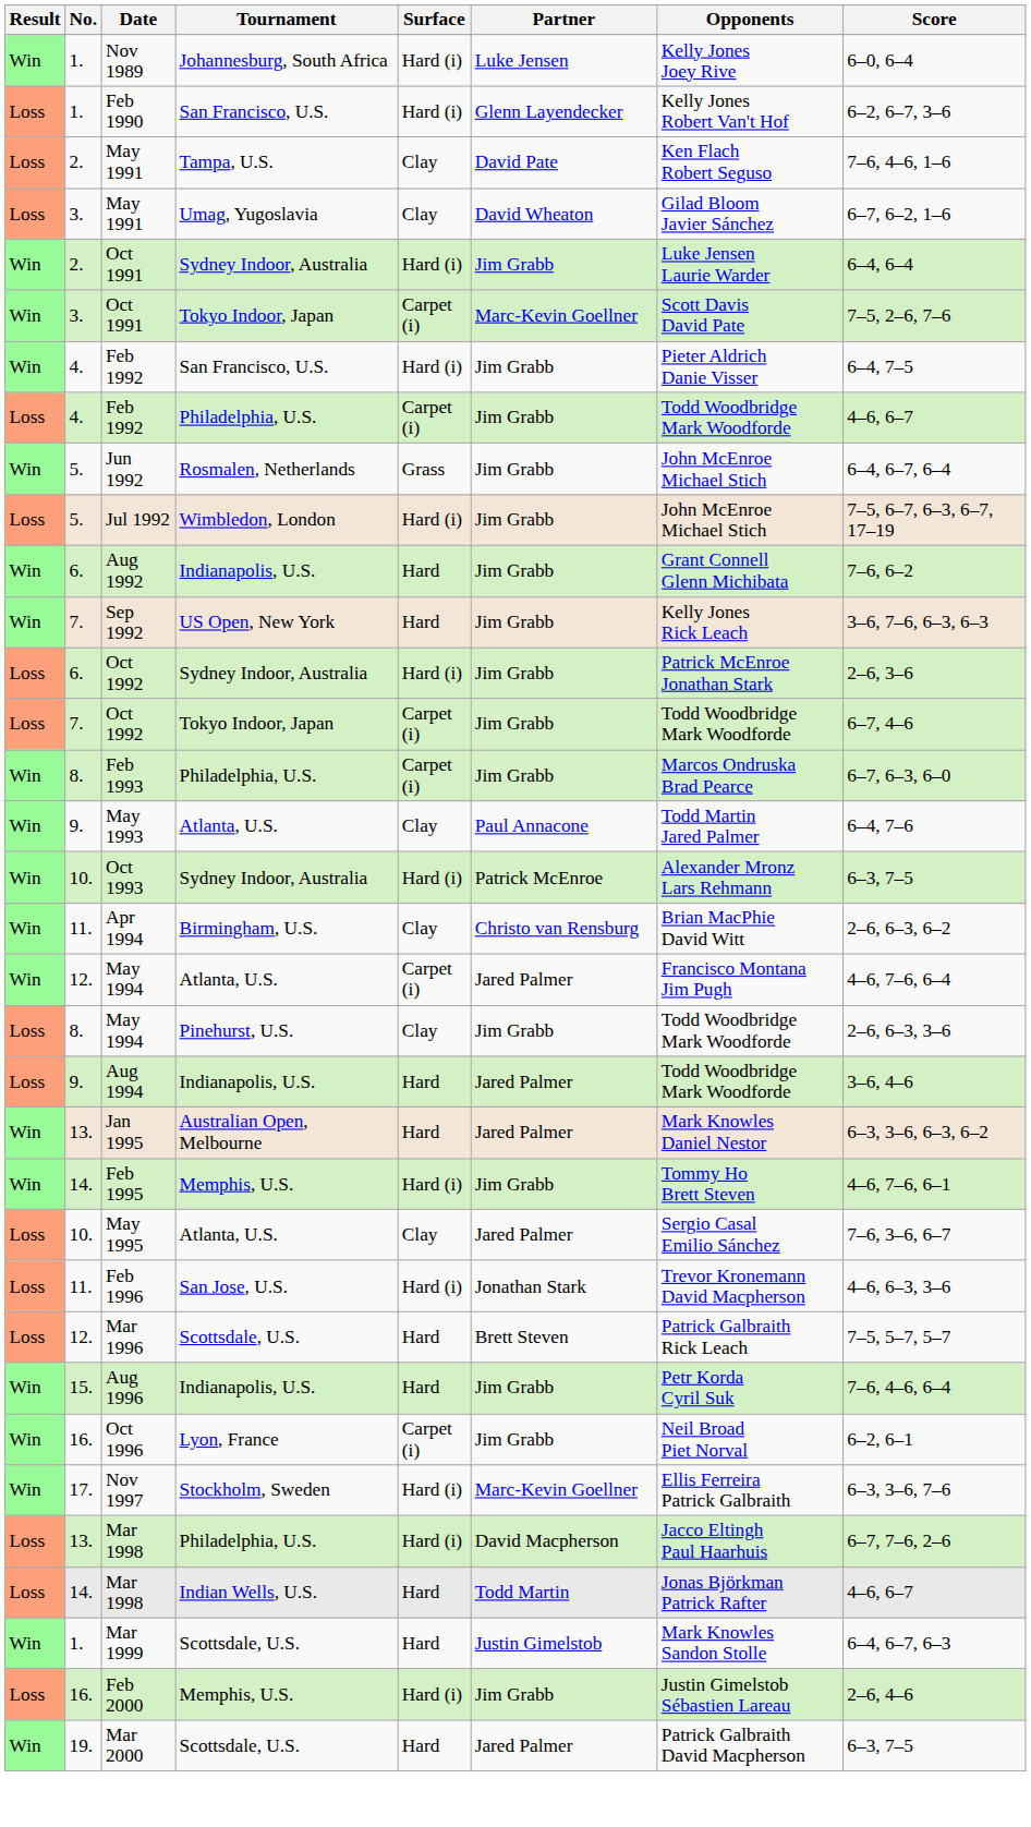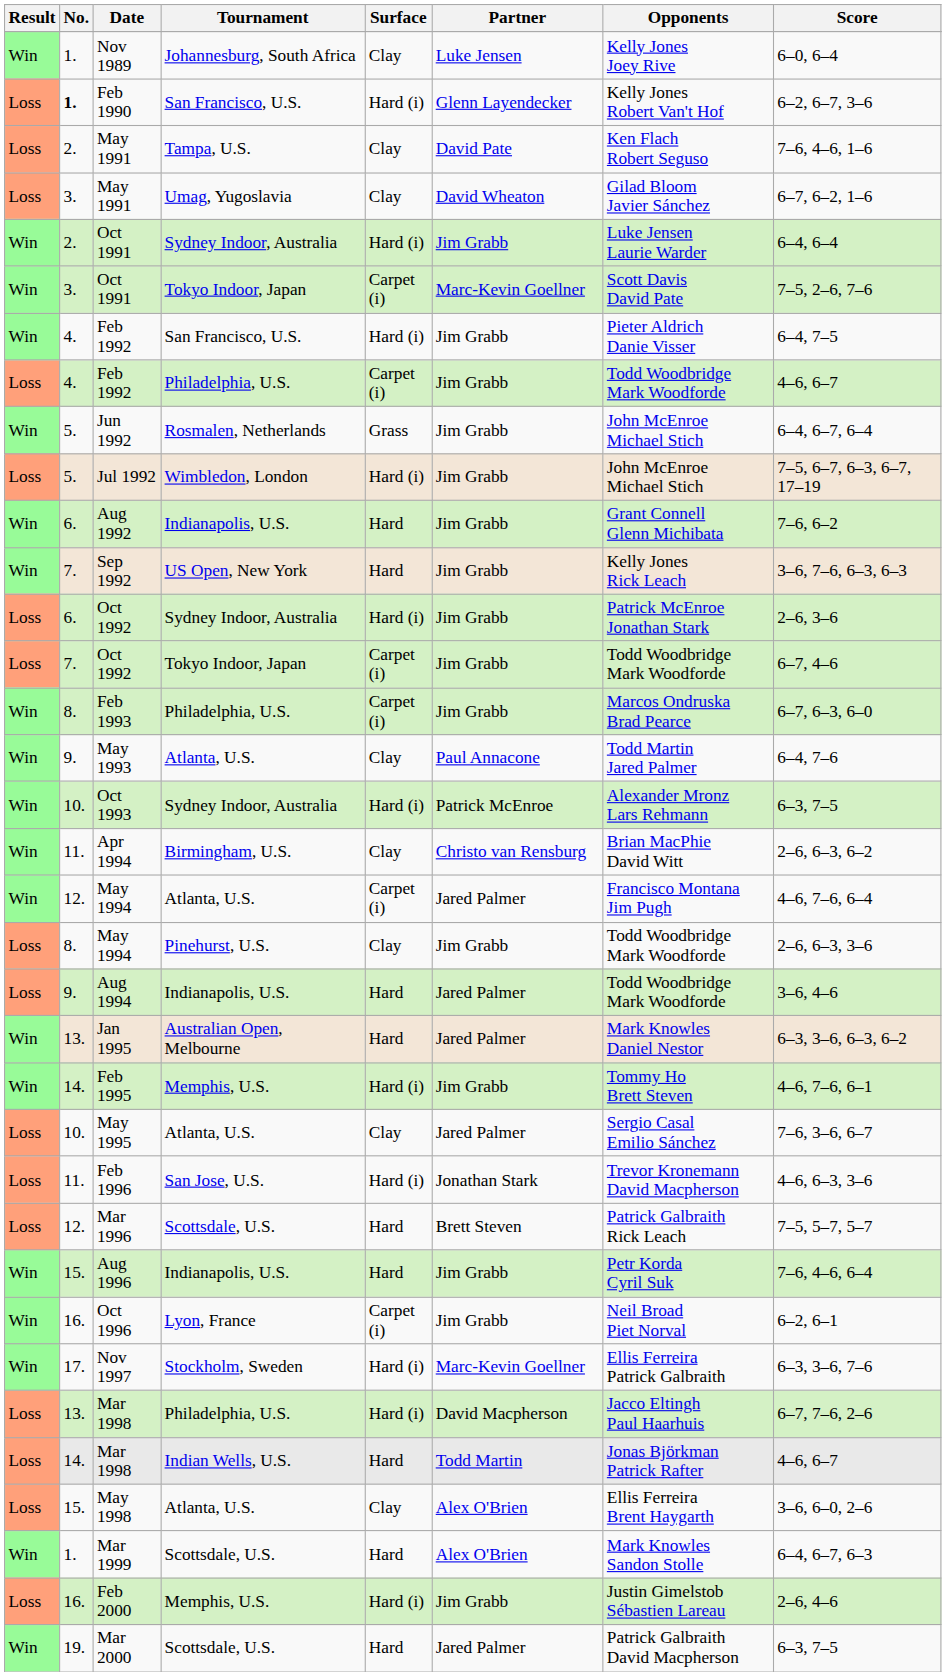 <table class="sortable wikitable">
 <tr>
 <th>Result</th>
 <th>No.</th>
 <th style="width:60px">Date</th>
 <th width=200>Tournament</th>
 <th style="width:55px">Surface</th>
 <th style="width:165px">Partner</th>
 <th style="width:165px">Opponents</th>
 <th style="width:170px" class="unsortable"><strong>Score</strong></th>
 </tr>
 <tr>
 </tr>
 <tr>
 <td style="background:#98fb98;">Win</td>
 <td>1.</td>
 <td>Nov 1989</td>
 <td><a href='#'>Johannesburg</a>, South Africa</td>
-<td>Hard (i)</td>
+<td>Clay</td>
 <td> <a href='#'>Luke Jensen</a></td>
 <td> <a href='#'>Kelly Jones</a> <br>  <a href='#'>Joey Rive</a></td>
 <td>6–0, 6–4</td>
 </tr>
 <tr>
 <td style="background:#ffa07a;">Loss</td>
-<td>1.</td>
+<td><strong>1.</strong></td>
 <td>Feb 1990</td>
 <td><a href='#'>San Francisco</a>, U.S.</td>
 <td>Hard (i)</td>
 <td> <a href='#'>Glenn Layendecker</a></td>
 <td> Kelly Jones <br>  <a href='#'>Robert Van't Hof</a></td>
 <td>6–2, 6–7, 3–6</td>
 </tr>
 <tr>
 <td style="background:#ffa07a;">Loss</td>
 <td>2.</td>
 <td>May 1991</td>
 <td><a href='#'>Tampa</a>, U.S.</td>
 <td>Clay</td>
 <td> <a href='#'>David Pate</a></td>
 <td> <a href='#'>Ken Flach</a> <br>  <a href='#'>Robert Seguso</a></td>
 <td>7–6, 4–6, 1–6</td>
 </tr>
 <tr>
 <td style="background:#ffa07a;">Loss</td>
 <td>3.</td>
 <td>May 1991</td>
 <td><a href='#'>Umag</a>, Yugoslavia</td>
 <td>Clay</td>
 <td> <a href='#'>David Wheaton</a></td>
 <td> <a href='#'>Gilad Bloom</a> <br>  <a href='#'>Javier Sánchez</a></td>
 <td>6–7, 6–2, 1–6</td>
 </tr>
 <tr bgcolor="#d4f1c5">
 <td style="background:#98fb98;">Win</td>
 <td>2.</td>
 <td>Oct 1991</td>
 <td><a href='#'>Sydney Indoor</a>, Australia</td>
 <td>Hard (i)</td>
 <td> <a href='#'>Jim Grabb</a></td>
 <td> <a href='#'>Luke Jensen</a> <br>  <a href='#'>Laurie Warder</a></td>
 <td>6–4, 6–4</td>
 </tr>
 <tr bgcolor="#d4f1c5">
 <td style="background:#98fb98;">Win</td>
 <td>3.</td>
 <td>Oct 1991</td>
 <td><a href='#'>Tokyo Indoor</a>, Japan</td>
 <td>Carpet (i)</td>
 <td> <a href='#'>Marc-Kevin Goellner</a></td>
 <td> <a href='#'>Scott Davis</a> <br>  <a href='#'>David Pate</a></td>
 <td>7–5, 2–6, 7–6</td>
 </tr>
 <tr>
 <td style="background:#98fb98;">Win</td>
 <td>4.</td>
 <td>Feb 1992</td>
 <td>San Francisco, U.S.</td>
 <td>Hard (i)</td>
 <td> Jim Grabb</td>
 <td> <a href='#'>Pieter Aldrich</a> <br>  <a href='#'>Danie Visser</a></td>
 <td>6–4, 7–5</td>
 </tr>
 <tr bgcolor="#d4f1c5">
 <td style="background:#ffa07a;">Loss</td>
 <td>4.</td>
 <td>Feb 1992</td>
 <td><a href='#'>Philadelphia</a>, U.S.</td>
 <td>Carpet (i)</td>
 <td> Jim Grabb</td>
 <td> <a href='#'>Todd Woodbridge</a> <br>  <a href='#'>Mark Woodforde</a></td>
 <td>4–6, 6–7</td>
 </tr>
 <tr>
 <td style="background:#98fb98;">Win</td>
 <td>5.</td>
 <td>Jun 1992</td>
 <td><a href='#'>Rosmalen</a>, Netherlands</td>
 <td>Grass</td>
 <td> Jim Grabb</td>
 <td> <a href='#'>John McEnroe</a> <br>  <a href='#'>Michael Stich</a></td>
 <td>6–4, 6–7, 6–4</td>
 </tr>
 <tr bgcolor="#f3e6d7">
 <td style="background:#ffa07a;">Loss</td>
 <td>5.</td>
 <td>Jul 1992</td>
 <td><a href='#'>Wimbledon</a>, London</td>
 <td>Hard (i)</td>
 <td> Jim Grabb</td>
 <td> John McEnroe <br>  Michael Stich</td>
 <td>7–5, 6–7, 6–3, 6–7, 17–19</td>
 </tr>
 <tr bgcolor="#d4f1c5">
 <td style="background:#98fb98;">Win</td>
 <td>6.</td>
 <td>Aug 1992</td>
 <td><a href='#'>Indianapolis</a>, U.S.</td>
 <td>Hard</td>
 <td> Jim Grabb</td>
 <td> <a href='#'>Grant Connell</a> <br>  <a href='#'>Glenn Michibata</a></td>
 <td>7–6, 6–2</td>
 </tr>
 <tr bgcolor="#f3e6d7">
 <td style="background:#98fb98;">Win</td>
 <td>7.</td>
 <td>Sep 1992</td>
 <td><a href='#'>US Open</a>, New York</td>
 <td>Hard</td>
 <td> Jim Grabb</td>
 <td> Kelly Jones <br>  <a href='#'>Rick Leach</a></td>
 <td>3–6, 7–6, 6–3, 6–3</td>
 </tr>
 <tr bgcolor="#d4f1c5">
 <td style="background:#ffa07a;">Loss</td>
 <td>6.</td>
 <td>Oct 1992</td>
 <td>Sydney Indoor, Australia</td>
 <td>Hard (i)</td>
 <td> Jim Grabb</td>
 <td> <a href='#'>Patrick McEnroe</a> <br>  <a href='#'>Jonathan Stark</a></td>
 <td>2–6, 3–6</td>
 </tr>
 <tr bgcolor="#d4f1c5">
 <td style="background:#ffa07a;">Loss</td>
 <td>7.</td>
 <td>Oct 1992</td>
 <td>Tokyo Indoor, Japan</td>
 <td>Carpet (i)</td>
 <td> Jim Grabb</td>
 <td> Todd Woodbridge <br>  Mark Woodforde</td>
 <td>6–7, 4–6</td>
 </tr>
 <tr bgcolor="#d4f1c5">
 <td style="background:#98fb98;">Win</td>
 <td>8.</td>
 <td>Feb 1993</td>
 <td>Philadelphia, U.S.</td>
 <td>Carpet (i)</td>
 <td> Jim Grabb</td>
 <td> <a href='#'>Marcos Ondruska</a> <br>  <a href='#'>Brad Pearce</a></td>
 <td>6–7, 6–3, 6–0</td>
 </tr>
 <tr>
 <td style="background:#98fb98;">Win</td>
 <td>9.</td>
 <td>May 1993</td>
 <td><a href='#'>Atlanta</a>, U.S.</td>
 <td>Clay</td>
 <td> <a href='#'>Paul Annacone</a></td>
 <td> <a href='#'>Todd Martin</a> <br>  <a href='#'>Jared Palmer</a></td>
 <td>6–4, 7–6</td>
 </tr>
 <tr bgcolor="#d4f1c5">
 <td style="background:#98fb98;">Win</td>
 <td>10.</td>
 <td>Oct 1993</td>
 <td>Sydney Indoor, Australia</td>
 <td>Hard (i)</td>
 <td> Patrick McEnroe</td>
 <td> <a href='#'>Alexander Mronz</a> <br>  <a href='#'>Lars Rehmann</a></td>
 <td>6–3, 7–5</td>
 </tr>
 <tr>
 <td style="background:#98fb98;">Win</td>
 <td>11.</td>
 <td>Apr 1994</td>
 <td><a href='#'>Birmingham</a>, U.S.</td>
 <td>Clay</td>
 <td> <a href='#'>Christo van Rensburg</a></td>
 <td> <a href='#'>Brian MacPhie</a> <br>  David Witt</td>
 <td>2–6, 6–3, 6–2</td>
 </tr>
 <tr>
 <td style="background:#98fb98;">Win</td>
 <td>12.</td>
 <td>May 1994</td>
 <td>Atlanta, U.S.</td>
 <td>Carpet (i)</td>
 <td> Jared Palmer</td>
 <td> <a href='#'>Francisco Montana</a> <br>  <a href='#'>Jim Pugh</a></td>
 <td>4–6, 7–6, 6–4</td>
 </tr>
 <tr>
 <td style="background:#ffa07a;">Loss</td>
 <td>8.</td>
 <td>May 1994</td>
 <td><a href='#'>Pinehurst</a>, U.S.</td>
 <td>Clay</td>
 <td> Jim Grabb</td>
 <td> Todd Woodbridge <br>  Mark Woodforde</td>
 <td>2–6, 6–3, 3–6</td>
 </tr>
 <tr bgcolor="#d4f1c5">
 <td style="background:#ffa07a;">Loss</td>
 <td>9.</td>
 <td>Aug 1994</td>
 <td>Indianapolis, U.S.</td>
 <td>Hard</td>
 <td> Jared Palmer</td>
 <td> Todd Woodbridge <br>  Mark Woodforde</td>
 <td>3–6, 4–6</td>
 </tr>
 <tr bgcolor="#f3e6d7">
 <td style="background:#98fb98;">Win</td>
 <td>13.</td>
 <td>Jan 1995</td>
 <td><a href='#'>Australian Open</a>, Melbourne</td>
 <td>Hard</td>
 <td> Jared Palmer</td>
 <td> <a href='#'>Mark Knowles</a> <br>  <a href='#'>Daniel Nestor</a></td>
 <td>6–3, 3–6, 6–3, 6–2</td>
 </tr>
 <tr bgcolor="#d4f1c5">
 <td style="background:#98fb98;">Win</td>
 <td>14.</td>
 <td>Feb 1995</td>
 <td><a href='#'>Memphis</a>, U.S.</td>
 <td>Hard (i)</td>
 <td> Jim Grabb</td>
 <td> <a href='#'>Tommy Ho</a> <br>  <a href='#'>Brett Steven</a></td>
 <td>4–6, 7–6, 6–1</td>
 </tr>
 <tr>
 <td style="background:#ffa07a;">Loss</td>
 <td>10.</td>
 <td>May 1995</td>
 <td>Atlanta, U.S.</td>
 <td>Clay</td>
 <td> Jared Palmer</td>
 <td> <a href='#'>Sergio Casal</a> <br>  <a href='#'>Emilio Sánchez</a></td>
 <td>7–6, 3–6, 6–7</td>
 </tr>
 <tr>
 <td style="background:#ffa07a;">Loss</td>
 <td>11.</td>
 <td>Feb 1996</td>
 <td><a href='#'>San Jose</a>, U.S.</td>
 <td>Hard (i)</td>
 <td> Jonathan Stark</td>
 <td> <a href='#'>Trevor Kronemann</a> <br>  <a href='#'>David Macpherson</a></td>
 <td>4–6, 6–3, 3–6</td>
 </tr>
 <tr>
 <td style="background:#ffa07a;">Loss</td>
 <td>12.</td>
 <td>Mar 1996</td>
 <td><a href='#'>Scottsdale</a>, U.S.</td>
 <td>Hard</td>
 <td> Brett Steven</td>
 <td> <a href='#'>Patrick Galbraith</a> <br>  Rick Leach</td>
 <td>7–5, 5–7, 5–7</td>
 </tr>
 <tr bgcolor="#d4f1c5">
 <td style="background:#98fb98;">Win</td>
 <td>15.</td>
 <td>Aug 1996</td>
 <td>Indianapolis, U.S.</td>
 <td>Hard</td>
 <td> Jim Grabb</td>
 <td> <a href='#'>Petr Korda</a> <br>  <a href='#'>Cyril Suk</a></td>
 <td>7–6, 4–6, 6–4</td>
 </tr>
 <tr>
 <td style="background:#98fb98;">Win</td>
 <td>16.</td>
 <td>Oct 1996</td>
 <td><a href='#'>Lyon</a>, France</td>
 <td>Carpet (i)</td>
 <td> Jim Grabb</td>
 <td> <a href='#'>Neil Broad</a> <br>  <a href='#'>Piet Norval</a></td>
 <td>6–2, 6–1</td>
 </tr>
 <tr>
 <td style="background:#98fb98;">Win</td>
 <td>17.</td>
 <td>Nov 1997</td>
 <td><a href='#'>Stockholm</a>, Sweden</td>
 <td>Hard (i)</td>
 <td> <a href='#'>Marc-Kevin Goellner</a></td>
 <td> <a href='#'>Ellis Ferreira</a> <br>  Patrick Galbraith</td>
 <td>6–3, 3–6, 7–6</td>
 </tr>
 <tr bgcolor="#d4f1c5">
 <td style="background:#ffa07a;">Loss</td>
 <td>13.</td>
 <td>Mar 1998</td>
 <td>Philadelphia, U.S.</td>
 <td>Hard (i)</td>
 <td> David Macpherson</td>
 <td> <a href='#'>Jacco Eltingh</a> <br>  <a href='#'>Paul Haarhuis</a></td>
 <td>6–7, 7–6, 2–6</td>
 </tr>
 <tr bgcolor="#e9e9e9">
 <td style="background:#ffa07a;">Loss</td>
 <td>14.</td>
 <td>Mar 1998</td>
 <td><a href='#'>Indian Wells</a>, U.S.</td>
 <td>Hard</td>
 <td> <a href='#'>Todd Martin</a></td>
 <td> <a href='#'>Jonas Björkman</a> <br>  <a href='#'>Patrick Rafter</a></td>
 <td>4–6, 6–7</td>
 </tr>
 <tr>
+<td style="background:#ffa07a;">Loss</td>
+<td>15.</td>
+<td>May 1998</td>
+<td>Atlanta, U.S.</td>
+<td>Clay</td>
+<td> <a href='#'>Alex O'Brien</a></td>
+<td> Ellis Ferreira <br>  <a href='#'>Brent Haygarth</a></td>
+<td>3–6, 6–0, 2–6</td>
+</tr>
+<tr>
 <td style="background:#98fb98;">Win</td>
 <td>1.</td>
 <td>Mar 1999</td>
 <td>Scottsdale, U.S.</td>
 <td>Hard</td>
-<td> <a href='#'>Justin Gimelstob</a></td>
+<td> <a href='#'>Alex O'Brien</a></td>
 <td> <a href='#'>Mark Knowles</a> <br>  <a href='#'>Sandon Stolle</a></td>
 <td>6–4, 6–7, 6–3</td>
 </tr>
 <tr bgcolor="#d4f1c5">
 <td style="background:#ffa07a;">Loss</td>
 <td>16.</td>
 <td>Feb 2000</td>
 <td>Memphis, U.S.</td>
 <td>Hard (i)</td>
 <td> Jim Grabb</td>
 <td> Justin Gimelstob <br>  <a href='#'>Sébastien Lareau</a></td>
 <td>2–6, 4–6</td>
 </tr>
 <tr>
 <td style="background:#98fb98;">Win</td>
 <td>19.</td>
 <td>Mar 2000</td>
 <td>Scottsdale, U.S.</td>
 <td>Hard</td>
 <td> Jared Palmer</td>
 <td> Patrick Galbraith <br>  David Macpherson</td>
 <td>6–3, 7–5</td>
 </tr>
 </table>
